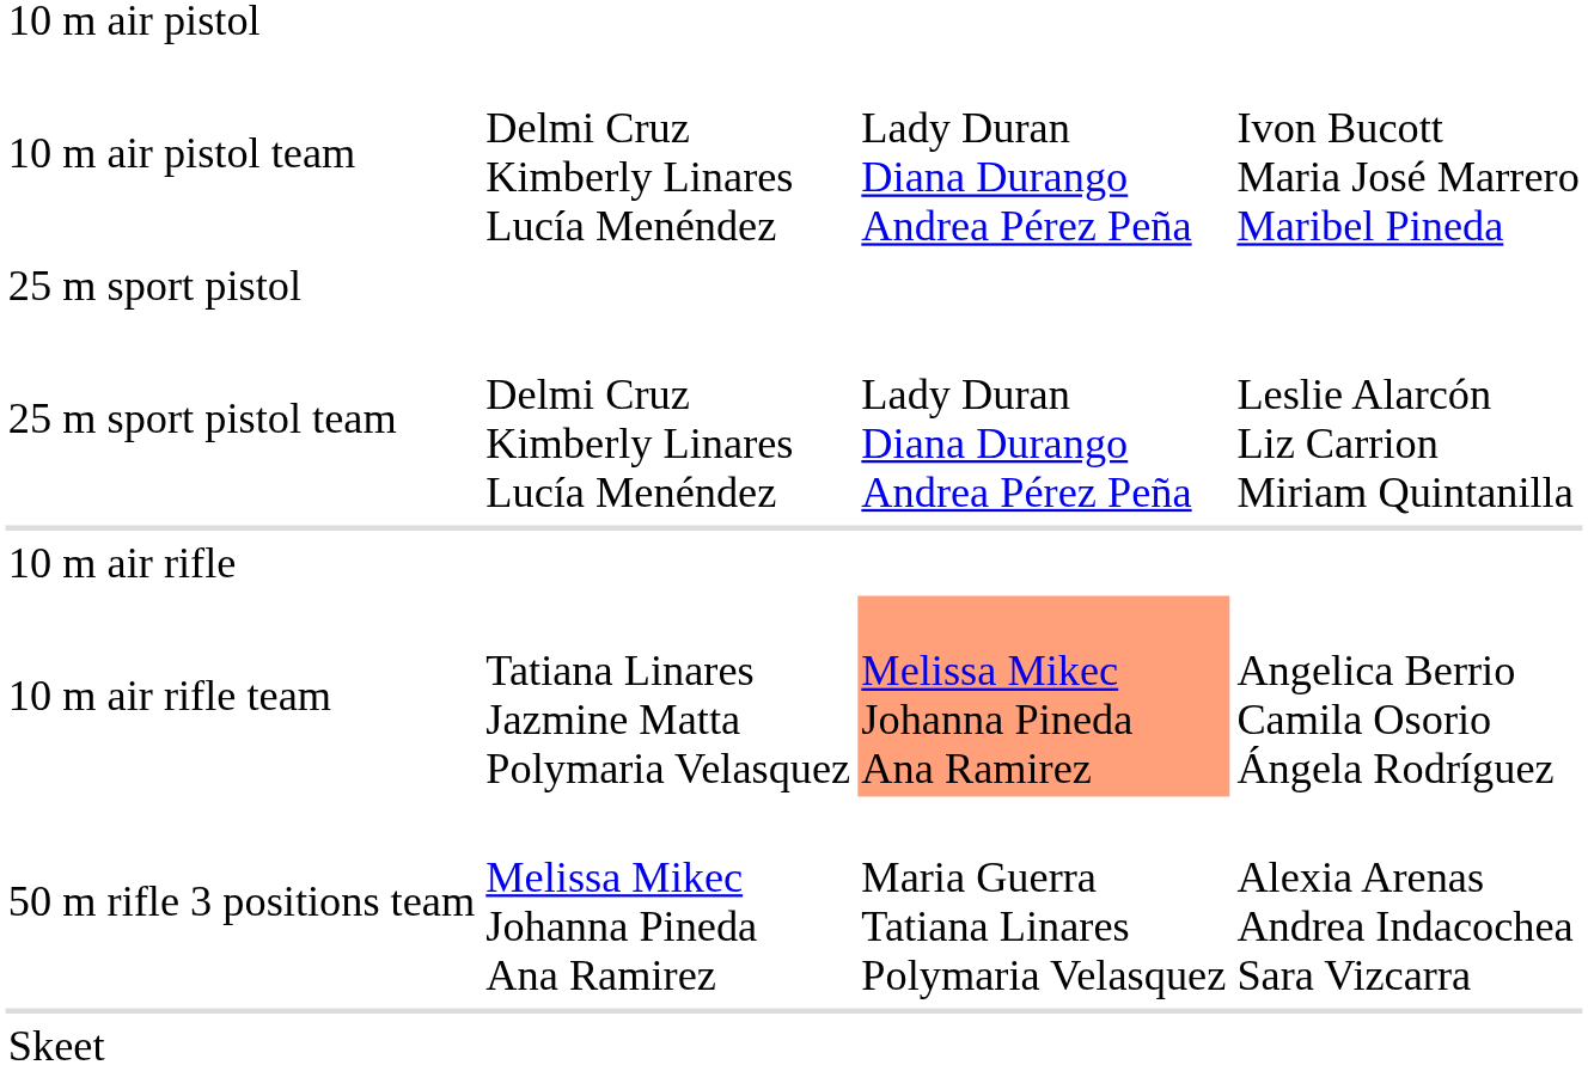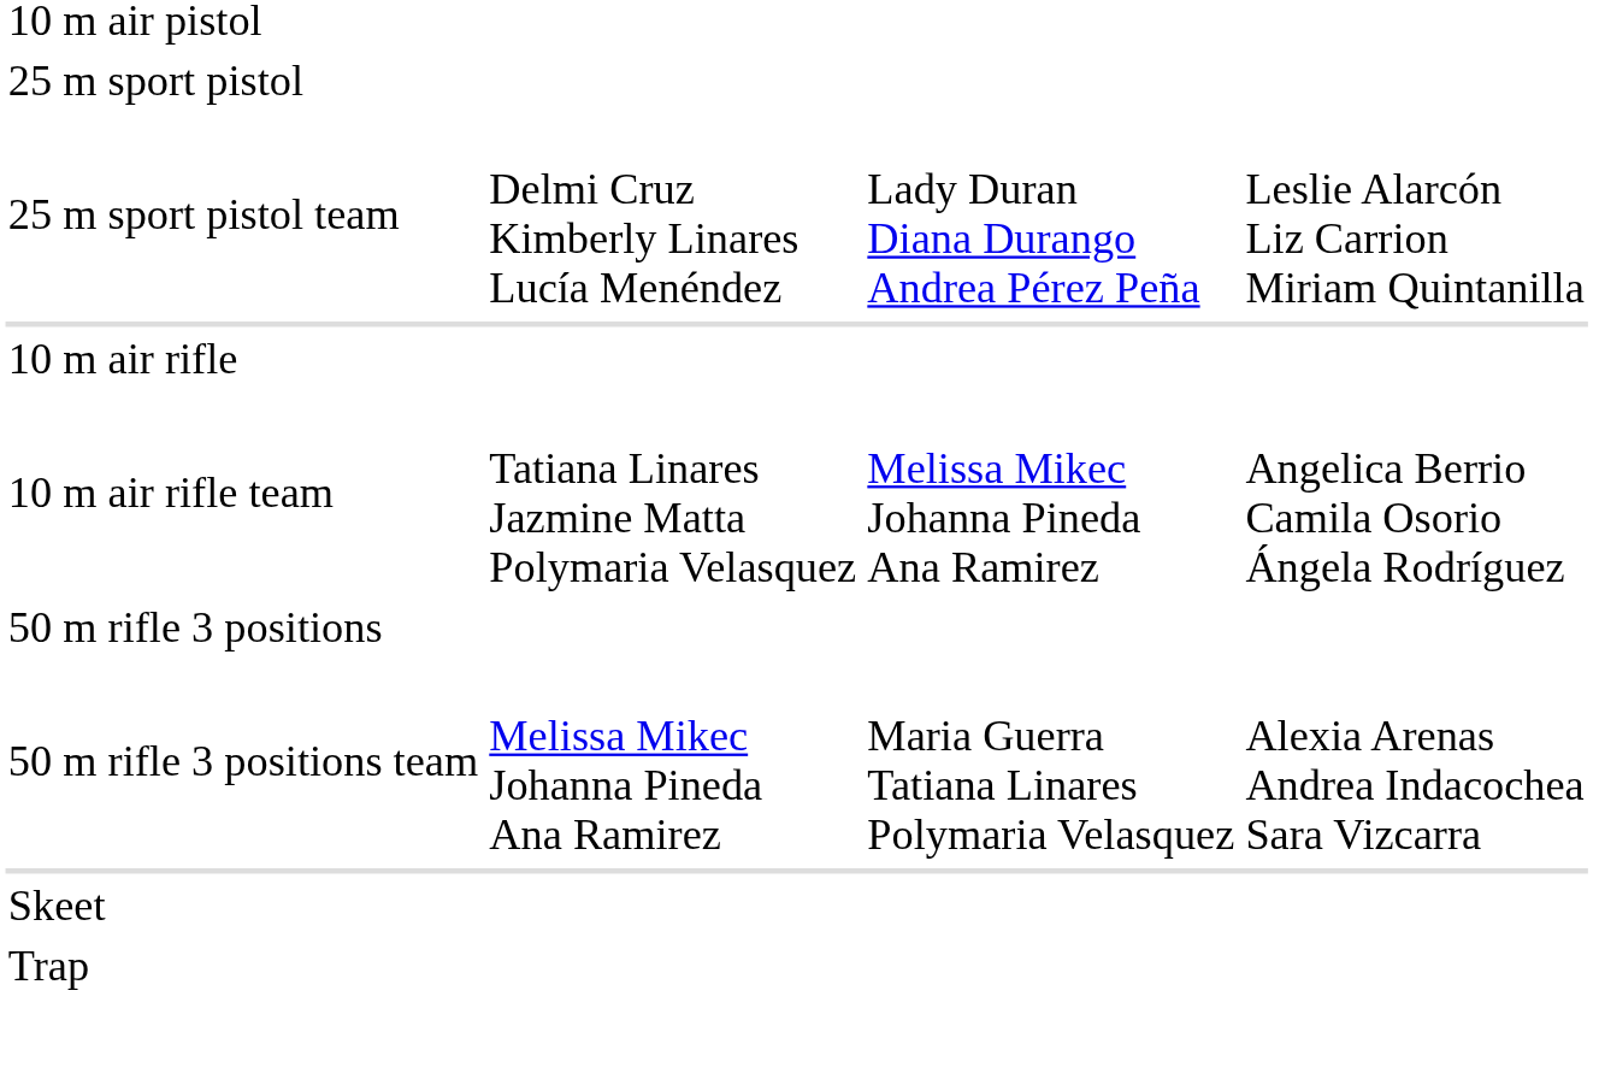 <table>
 <tr>
 <td>10 m air pistol</td>
 <td></td>
 <td></td>
 <td></td>
-</tr>
-<tr>
-<td>10 m air pistol team</td>
-<td><br>Delmi Cruz<br>Kimberly Linares<br>Lucía Menéndez</td>
-<td><br>Lady Duran<br><a href='#'>Diana Durango</a><br><a href='#'>Andrea Pérez Peña</a></td>
-<td nowrap><br>Ivon Bucott<br>Maria José Marrero<br><a href='#'>Maribel Pineda</a></td>
 </tr>
 <tr>
 <td>25 m sport pistol</td>
 <td></td>
 <td></td>
 <td></td>
 </tr>
 <tr>
 <td>25 m sport pistol team</td>
 <td><br>Delmi Cruz<br>Kimberly Linares<br>Lucía Menéndez</td>
 <td><br>Lady Duran<br><a href='#'>Diana Durango</a><br><a href='#'>Andrea Pérez Peña</a></td>
 <td><br>Leslie Alarcón<br>Liz Carrion<br>Miriam Quintanilla</td>
 </tr>
 <tr bgcolor=#dddddd>
 <td colspan=4></td>
 </tr>
 <tr>
 <td>10 m air rifle</td>
 <td></td>
 <td></td>
 <td></td>
 </tr>
 <tr>
 <td>10 m air rifle team</td>
 <td nowrap><br>Tatiana Linares<br>Jazmine Matta<br>Polymaria Velasquez</td>
-<td style="background: lightsalmon;"><br><a href='#'>Melissa Mikec</a><br>Johanna Pineda<br>Ana Ramirez</td>
+<td><br><a href='#'>Melissa Mikec</a><br>Johanna Pineda<br>Ana Ramirez</td>
 <td><br>Angelica Berrio<br>Camila Osorio<br>Ángela Rodríguez</td>
+</tr>
+<tr>
+<td>50 m rifle 3 positions</td>
+<td></td>
+<td></td>
+<td></td>
 </tr>
 <tr>
 <td>50 m rifle 3 positions team</td>
 <td><br><a href='#'>Melissa Mikec</a><br>Johanna Pineda<br>Ana Ramirez</td>
 <td nowrap><br>Maria Guerra<br>Tatiana Linares<br>Polymaria Velasquez</td>
 <td nowrap><br>Alexia Arenas<br>Andrea Indacochea<br>Sara Vizcarra</td>
 </tr>
 <tr bgcolor=#dddddd>
 <td colspan=4></td>
 </tr>
 <tr>
 <td>Skeet</td>
 <td></td>
 <td></td>
 <td></td>
 </tr>
+<tr>
+<td>Trap</td>
+<td></td>
+<td></td>
+<td></td>
+</tr>
 </table>
